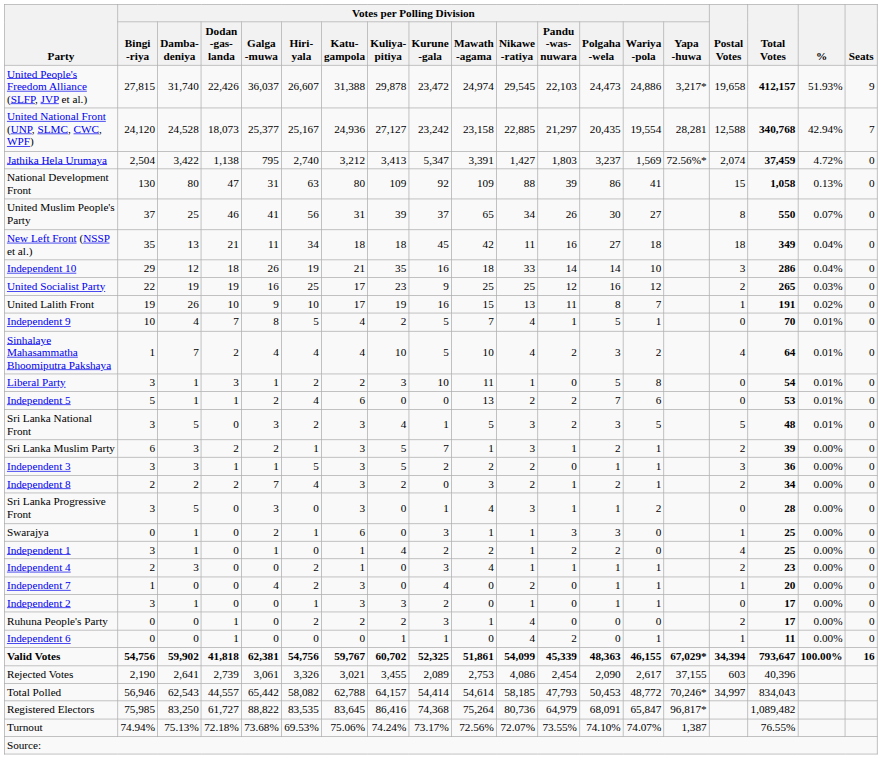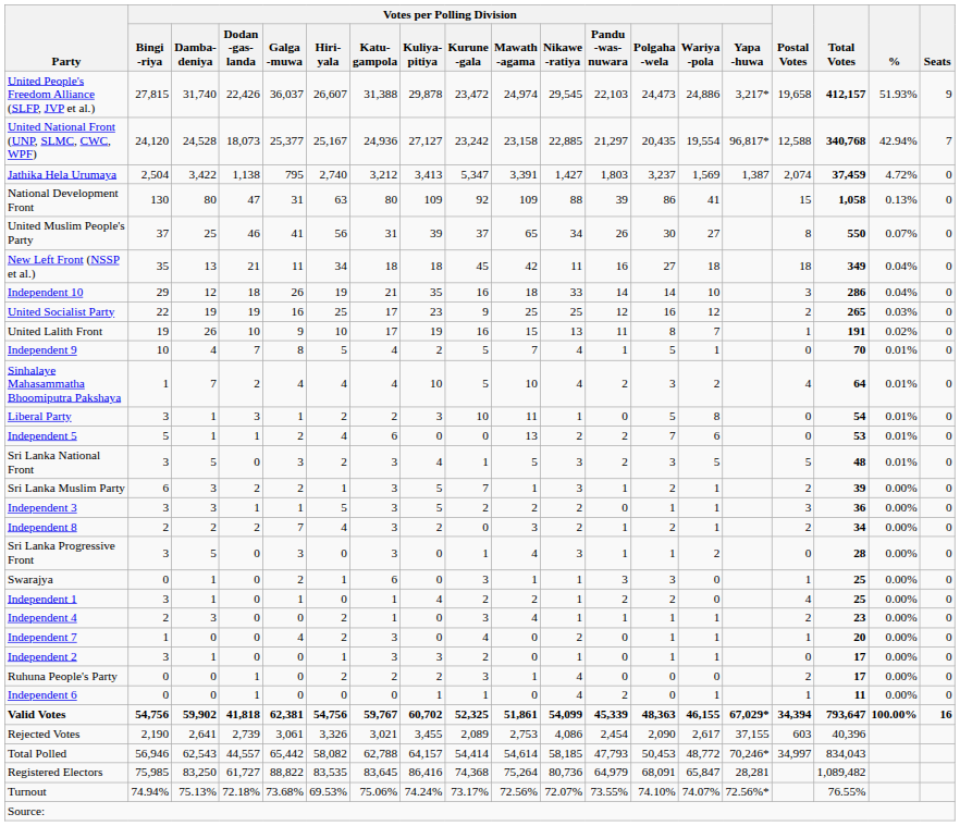 <table class="wikitable" border="1" style="text-align:right;">
 <tr>
 <th align=left valign=bottom rowspan=2 width="180">Party</th>
 <th colspan=14>Votes per Polling Division</th>
 <th align=center valign=bottom rowspan=2 width="50">Postal<br>Votes</th>
 <th align=center valign=bottom rowspan=2 width="50">Total Votes</th>
 <th align=center valign=bottom rowspan=2 width="50">%</th>
 <th align=center valign=bottom rowspan=2 width="40">Seats</th>
 </tr>
 <tr>
 <th align=center valign=bottom width="50">Bingi<br>-riya</th>
 <th align=center valign=bottom width="50">Damba-<br>deniya</th>
 <th align=center valign=bottom width="50">Dodan<br>-gas-<br>landa</th>
 <th align=center valign=bottom width="50">Galga<br>-muwa</th>
 <th align=center valign=bottom width="50">Hiri-<br>yala</th>
 <th align=center valign=bottom width="50">Katu-<br>gampola</th>
 <th align=center valign=bottom width="50">Kuliya-<br>pitiya</th>
 <th align=center valign=bottom width="50">Kurune<br>-gala</th>
 <th align=center valign=bottom width="50">Mawath<br>-agama</th>
 <th align=center valign=bottom width="50">Nikawe<br>-ratiya</th>
 <th align=center valign=bottom width="50">Pandu<br>-was-<br>nuwara</th>
 <th align=center valign=bottom width="50">Polgaha<br>-wela</th>
 <th align=center valign=bottom width="50">Wariya<br>-pola</th>
 <th align=center valign=bottom width="50">Yapa<br>-huwa</th>
 </tr>
 <tr>
 <td align=left><a href='#'>United People's Freedom Alliance</a> (<a href='#'>SLFP</a>, <a href='#'>JVP</a> et al.)</td>
 <td>27,815</td>
 <td>31,740</td>
 <td>22,426</td>
 <td>36,037</td>
 <td>26,607</td>
 <td>31,388</td>
 <td>29,878</td>
 <td>23,472</td>
 <td>24,974</td>
 <td>29,545</td>
 <td>22,103</td>
 <td>24,473</td>
 <td>24,886</td>
 <td>3,217*</td>
 <td>19,658</td>
 <td><strong>412,157</strong></td>
 <td>51.93%</td>
 <td>9</td>
 </tr>
 <tr>
 <td align=left><a href='#'>United National Front</a><br>(<a href='#'>UNP</a>, <a href='#'>SLMC</a>, <a href='#'>CWC</a>, <a href='#'>WPF</a>)</td>
 <td>24,120</td>
 <td>24,528</td>
 <td>18,073</td>
 <td>25,377</td>
 <td>25,167</td>
 <td>24,936</td>
 <td>27,127</td>
 <td>23,242</td>
 <td>23,158</td>
 <td>22,885</td>
 <td>21,297</td>
 <td>20,435</td>
 <td>19,554</td>
-<td>28,281</td>
+<td>96,817*</td>
 <td>12,588</td>
 <td><strong>340,768</strong></td>
 <td>42.94%</td>
 <td>7</td>
 </tr>
 <tr>
 <td align=left><a href='#'>Jathika Hela Urumaya</a></td>
 <td>2,504</td>
 <td>3,422</td>
 <td>1,138</td>
 <td>795</td>
 <td>2,740</td>
 <td>3,212</td>
 <td>3,413</td>
 <td>5,347</td>
 <td>3,391</td>
 <td>1,427</td>
 <td>1,803</td>
 <td>3,237</td>
 <td>1,569</td>
-<td>72.56%*</td>
+<td>1,387</td>
 <td>2,074</td>
 <td><strong>37,459</strong></td>
 <td>4.72%</td>
 <td>0</td>
 </tr>
 <tr>
 <td align=left>National Development Front</td>
 <td>130</td>
 <td>80</td>
 <td>47</td>
 <td>31</td>
 <td>63</td>
 <td>80</td>
 <td>109</td>
 <td>92</td>
 <td>109</td>
 <td>88</td>
 <td>39</td>
 <td>86</td>
 <td>41</td>
 <td></td>
 <td>15</td>
 <td><strong>1,058</strong></td>
 <td>0.13%</td>
 <td>0</td>
 </tr>
 <tr>
 <td align=left>United Muslim People's Party</td>
 <td>37</td>
 <td>25</td>
 <td>46</td>
 <td>41</td>
 <td>56</td>
 <td>31</td>
 <td>39</td>
 <td>37</td>
 <td>65</td>
 <td>34</td>
 <td>26</td>
 <td>30</td>
 <td>27</td>
 <td></td>
 <td>8</td>
 <td><strong>550</strong></td>
 <td>0.07%</td>
 <td>0</td>
 </tr>
 <tr>
 <td align=left><a href='#'>New Left Front</a> (<a href='#'>NSSP</a> et al.)</td>
 <td>35</td>
 <td>13</td>
 <td>21</td>
 <td>11</td>
 <td>34</td>
 <td>18</td>
 <td>18</td>
 <td>45</td>
 <td>42</td>
 <td>11</td>
 <td>16</td>
 <td>27</td>
 <td>18</td>
 <td></td>
 <td>18</td>
 <td><strong>349</strong></td>
 <td>0.04%</td>
 <td>0</td>
 </tr>
 <tr>
 <td align=left><a href='#'>Independent 10</a></td>
 <td>29</td>
 <td>12</td>
 <td>18</td>
 <td>26</td>
 <td>19</td>
 <td>21</td>
 <td>35</td>
 <td>16</td>
 <td>18</td>
 <td>33</td>
 <td>14</td>
 <td>14</td>
 <td>10</td>
 <td></td>
 <td>3</td>
 <td><strong>286</strong></td>
 <td>0.04%</td>
 <td>0</td>
 </tr>
 <tr>
 <td align=left><a href='#'>United Socialist Party</a></td>
 <td>22</td>
 <td>19</td>
 <td>19</td>
 <td>16</td>
 <td>25</td>
 <td>17</td>
 <td>23</td>
 <td>9</td>
 <td>25</td>
 <td>25</td>
 <td>12</td>
 <td>16</td>
 <td>12</td>
 <td></td>
 <td>2</td>
 <td><strong>265</strong></td>
 <td>0.03%</td>
 <td>0</td>
 </tr>
 <tr>
 <td align=left>United Lalith Front</td>
 <td>19</td>
 <td>26</td>
 <td>10</td>
 <td>9</td>
 <td>10</td>
 <td>17</td>
 <td>19</td>
 <td>16</td>
 <td>15</td>
 <td>13</td>
 <td>11</td>
 <td>8</td>
 <td>7</td>
 <td></td>
 <td>1</td>
 <td><strong>191</strong></td>
 <td>0.02%</td>
 <td>0</td>
 </tr>
 <tr>
 <td align=left><a href='#'>Independent 9</a></td>
 <td>10</td>
 <td>4</td>
 <td>7</td>
 <td>8</td>
 <td>5</td>
 <td>4</td>
 <td>2</td>
 <td>5</td>
 <td>7</td>
 <td>4</td>
 <td>1</td>
 <td>5</td>
 <td>1</td>
 <td></td>
 <td>0</td>
 <td><strong>70</strong></td>
 <td>0.01%</td>
 <td>0</td>
 </tr>
 <tr>
 <td align=left><a href='#'>Sinhalaye Mahasammatha Bhoomiputra Pakshaya</a></td>
 <td>1</td>
 <td>7</td>
 <td>2</td>
 <td>4</td>
 <td>4</td>
 <td>4</td>
 <td>10</td>
 <td>5</td>
 <td>10</td>
 <td>4</td>
 <td>2</td>
 <td>3</td>
 <td>2</td>
 <td></td>
 <td>4</td>
 <td><strong>64</strong></td>
 <td>0.01%</td>
 <td>0</td>
 </tr>
 <tr>
 <td align=left><a href='#'>Liberal Party</a></td>
 <td>3</td>
 <td>1</td>
 <td>3</td>
 <td>1</td>
 <td>2</td>
 <td>2</td>
 <td>3</td>
 <td>10</td>
 <td>11</td>
 <td>1</td>
 <td>0</td>
 <td>5</td>
 <td>8</td>
 <td></td>
 <td>0</td>
 <td><strong>54</strong></td>
 <td>0.01%</td>
 <td>0</td>
 </tr>
 <tr>
 <td align=left><a href='#'>Independent 5</a></td>
 <td>5</td>
 <td>1</td>
 <td>1</td>
 <td>2</td>
 <td>4</td>
 <td>6</td>
 <td>0</td>
 <td>0</td>
 <td>13</td>
 <td>2</td>
 <td>2</td>
 <td>7</td>
 <td>6</td>
 <td></td>
 <td>0</td>
 <td><strong>53</strong></td>
 <td>0.01%</td>
 <td>0</td>
 </tr>
 <tr>
 <td align=left>Sri Lanka National Front</td>
 <td>3</td>
 <td>5</td>
 <td>0</td>
 <td>3</td>
 <td>2</td>
 <td>3</td>
 <td>4</td>
 <td>1</td>
 <td>5</td>
 <td>3</td>
 <td>2</td>
 <td>3</td>
 <td>5</td>
 <td></td>
 <td>5</td>
 <td><strong>48</strong></td>
 <td>0.01%</td>
 <td>0</td>
 </tr>
 <tr>
 <td align=left>Sri Lanka Muslim Party</td>
 <td>6</td>
 <td>3</td>
 <td>2</td>
 <td>2</td>
 <td>1</td>
 <td>3</td>
 <td>5</td>
 <td>7</td>
 <td>1</td>
 <td>3</td>
 <td>1</td>
 <td>2</td>
 <td>1</td>
 <td></td>
 <td>2</td>
 <td><strong>39</strong></td>
 <td>0.00%</td>
 <td>0</td>
 </tr>
 <tr>
 <td align=left><a href='#'>Independent 3</a></td>
 <td>3</td>
 <td>3</td>
 <td>1</td>
 <td>1</td>
 <td>5</td>
 <td>3</td>
 <td>5</td>
 <td>2</td>
 <td>2</td>
 <td>2</td>
 <td>0</td>
 <td>1</td>
 <td>1</td>
 <td></td>
 <td>3</td>
 <td><strong>36</strong></td>
 <td>0.00%</td>
 <td>0</td>
 </tr>
 <tr>
 <td align=left><a href='#'>Independent 8</a></td>
 <td>2</td>
 <td>2</td>
 <td>2</td>
 <td>7</td>
 <td>4</td>
 <td>3</td>
 <td>2</td>
 <td>0</td>
 <td>3</td>
 <td>2</td>
 <td>1</td>
 <td>2</td>
 <td>1</td>
 <td></td>
 <td>2</td>
 <td><strong>34</strong></td>
 <td>0.00%</td>
 <td>0</td>
 </tr>
 <tr>
 <td align=left>Sri Lanka Progressive Front</td>
 <td>3</td>
 <td>5</td>
 <td>0</td>
 <td>3</td>
 <td>0</td>
 <td>3</td>
 <td>0</td>
 <td>1</td>
 <td>4</td>
 <td>3</td>
 <td>1</td>
 <td>1</td>
 <td>2</td>
 <td></td>
 <td>0</td>
 <td><strong>28</strong></td>
 <td>0.00%</td>
 <td>0</td>
 </tr>
 <tr>
 <td align=left>Swarajya</td>
 <td>0</td>
 <td>1</td>
 <td>0</td>
 <td>2</td>
 <td>1</td>
 <td>6</td>
 <td>0</td>
 <td>3</td>
 <td>1</td>
 <td>1</td>
 <td>3</td>
 <td>3</td>
 <td>0</td>
 <td></td>
 <td>1</td>
 <td><strong>25</strong></td>
 <td>0.00%</td>
 <td>0</td>
 </tr>
 <tr>
 <td align=left><a href='#'>Independent 1</a></td>
 <td>3</td>
 <td>1</td>
 <td>0</td>
 <td>1</td>
 <td>0</td>
 <td>1</td>
 <td>4</td>
 <td>2</td>
 <td>2</td>
 <td>1</td>
 <td>2</td>
 <td>2</td>
 <td>0</td>
 <td></td>
 <td>4</td>
 <td><strong>25</strong></td>
 <td>0.00%</td>
 <td>0</td>
 </tr>
 <tr>
 <td align=left><a href='#'>Independent 4</a></td>
 <td>2</td>
 <td>3</td>
 <td>0</td>
 <td>0</td>
 <td>2</td>
 <td>1</td>
 <td>0</td>
 <td>3</td>
 <td>4</td>
 <td>1</td>
 <td>1</td>
 <td>1</td>
 <td>1</td>
 <td></td>
 <td>2</td>
 <td><strong>23</strong></td>
 <td>0.00%</td>
 <td>0</td>
 </tr>
 <tr>
 <td align=left><a href='#'>Independent 7</a></td>
 <td>1</td>
 <td>0</td>
 <td>0</td>
 <td>4</td>
 <td>2</td>
 <td>3</td>
 <td>0</td>
 <td>4</td>
 <td>0</td>
 <td>2</td>
 <td>0</td>
 <td>1</td>
 <td>1</td>
 <td></td>
 <td>1</td>
 <td><strong>20</strong></td>
 <td>0.00%</td>
 <td>0</td>
 </tr>
 <tr>
 <td align=left><a href='#'>Independent 2</a></td>
 <td>3</td>
 <td>1</td>
 <td>0</td>
 <td>0</td>
 <td>1</td>
 <td>3</td>
 <td>3</td>
 <td>2</td>
 <td>0</td>
 <td>1</td>
 <td>0</td>
 <td>1</td>
 <td>1</td>
 <td></td>
 <td>0</td>
 <td><strong>17</strong></td>
 <td>0.00%</td>
 <td>0</td>
 </tr>
 <tr>
 <td align=left>Ruhuna People's Party</td>
 <td>0</td>
 <td>0</td>
 <td>1</td>
 <td>0</td>
 <td>2</td>
 <td>2</td>
 <td>2</td>
 <td>3</td>
 <td>1</td>
 <td>4</td>
 <td>0</td>
 <td>0</td>
 <td>0</td>
 <td></td>
 <td>2</td>
 <td><strong>17</strong></td>
 <td>0.00%</td>
 <td>0</td>
 </tr>
 <tr>
 <td align=left><a href='#'>Independent 6</a></td>
 <td>0</td>
 <td>0</td>
 <td>1</td>
 <td>0</td>
 <td>0</td>
 <td>0</td>
 <td>1</td>
 <td>1</td>
 <td>0</td>
 <td>4</td>
 <td>2</td>
 <td>0</td>
 <td>1</td>
 <td></td>
 <td>1</td>
 <td><strong>11</strong></td>
 <td>0.00%</td>
 <td>0</td>
 </tr>
 <tr>
 <td align=left><strong>Valid Votes</strong></td>
 <td><strong>54,756</strong></td>
 <td><strong>59,902</strong></td>
 <td><strong>41,818</strong></td>
 <td><strong>62,381</strong></td>
 <td><strong>54,756</strong></td>
 <td><strong>59,767</strong></td>
 <td><strong>60,702</strong></td>
 <td><strong>52,325</strong></td>
 <td><strong>51,861</strong></td>
 <td><strong>54,099</strong></td>
 <td><strong>45,339</strong></td>
 <td><strong>48,363</strong></td>
 <td><strong>46,155</strong></td>
 <td><strong>67,029*</strong></td>
 <td><strong>34,394</strong></td>
 <td><strong>793,647</strong></td>
 <td><strong>100.00%</strong></td>
 <td><strong>16</strong></td>
 </tr>
 <tr>
 <td align=left>Rejected Votes</td>
 <td>2,190</td>
 <td>2,641</td>
 <td>2,739</td>
 <td>3,061</td>
 <td>3,326</td>
 <td>3,021</td>
 <td>3,455</td>
 <td>2,089</td>
 <td>2,753</td>
 <td>4,086</td>
 <td>2,454</td>
 <td>2,090</td>
 <td>2,617</td>
 <td>37,155</td>
 <td>603</td>
 <td>40,396</td>
 <td></td>
 <td></td>
 </tr>
 <tr>
 <td align=left>Total Polled</td>
 <td>56,946</td>
 <td>62,543</td>
 <td>44,557</td>
 <td>65,442</td>
 <td>58,082</td>
 <td>62,788</td>
 <td>64,157</td>
 <td>54,414</td>
 <td>54,614</td>
 <td>58,185</td>
 <td>47,793</td>
 <td>50,453</td>
 <td>48,772</td>
 <td>70,246*</td>
 <td>34,997</td>
 <td>834,043</td>
 <td></td>
 <td></td>
 </tr>
 <tr>
 <td align=left>Registered Electors</td>
 <td>75,985</td>
 <td>83,250</td>
 <td>61,727</td>
 <td>88,822</td>
 <td>83,535</td>
 <td>83,645</td>
 <td>86,416</td>
 <td>74,368</td>
 <td>75,264</td>
 <td>80,736</td>
 <td>64,979</td>
 <td>68,091</td>
 <td>65,847</td>
-<td>96,817*</td>
+<td>28,281</td>
 <td></td>
 <td>1,089,482</td>
 <td></td>
 <td></td>
 </tr>
 <tr>
 <td align=left>Turnout</td>
 <td>74.94%</td>
 <td>75.13%</td>
 <td>72.18%</td>
 <td>73.68%</td>
 <td>69.53%</td>
 <td>75.06%</td>
 <td>74.24%</td>
 <td>73.17%</td>
 <td>72.56%</td>
 <td>72.07%</td>
 <td>73.55%</td>
 <td>74.10%</td>
 <td>74.07%</td>
-<td>1,387</td>
+<td>72.56%*</td>
 <td></td>
 <td>76.55%</td>
 <td></td>
 <td></td>
 </tr>
 <tr>
 <td align=left colspan=20>Source:</td>
 </tr>
 </table>
